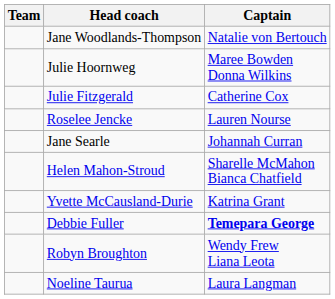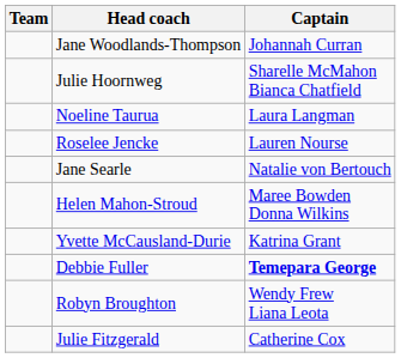 <table class="wikitable collapsible">
 <tr>
 <th>Team</th>
 <th>Head coach</th>
 <th>Captain</th>
 </tr>
 <tr>
 <td></td>
 <td>Jane Woodlands-Thompson</td>
-<td><a href='#'>Natalie von Bertouch</a></td>
+<td><a href='#'>Johannah Curran</a></td>
 </tr>
 <tr>
 <td></td>
 <td>Julie Hoornweg</td>
-<td><a href='#'>Maree Bowden</a><br><a href='#'>Donna Wilkins</a></td>
+<td><a href='#'>Sharelle McMahon</a><br><a href='#'>Bianca Chatfield</a></td>
 </tr>
 <tr>
 <td></td>
-<td><a href='#'>Julie Fitzgerald</a></td>
-<td><a href='#'>Catherine Cox</a></td>
+<td><a href='#'>Noeline Taurua</a></td>
+<td><a href='#'>Laura Langman</a></td>
 </tr>
 <tr>
 <td></td>
 <td><a href='#'>Roselee Jencke</a></td>
 <td><a href='#'>Lauren Nourse</a></td>
 </tr>
 <tr>
 <td></td>
 <td>Jane Searle</td>
-<td><a href='#'>Johannah Curran</a></td>
+<td><a href='#'>Natalie von Bertouch</a></td>
 </tr>
 <tr>
 <td></td>
 <td><a href='#'>Helen Mahon-Stroud</a></td>
-<td><a href='#'>Sharelle McMahon</a><br><a href='#'>Bianca Chatfield</a></td>
+<td><a href='#'>Maree Bowden</a><br><a href='#'>Donna Wilkins</a></td>
 </tr>
 <tr>
 <td></td>
 <td><a href='#'>Yvette McCausland-Durie</a></td>
 <td><a href='#'>Katrina Grant</a></td>
 </tr>
 <tr>
 <td></td>
 <td><a href='#'>Debbie Fuller</a></td>
 <td><strong><a href='#'>Temepara George</a></strong></td>
 </tr>
 <tr>
 <td></td>
 <td><a href='#'>Robyn Broughton</a></td>
 <td><a href='#'>Wendy Frew</a><br><a href='#'>Liana Leota</a></td>
 </tr>
 <tr>
 <td></td>
-<td><a href='#'>Noeline Taurua</a></td>
-<td><a href='#'>Laura Langman</a></td>
+<td><a href='#'>Julie Fitzgerald</a></td>
+<td><a href='#'>Catherine Cox</a></td>
 </tr>
 </table>
